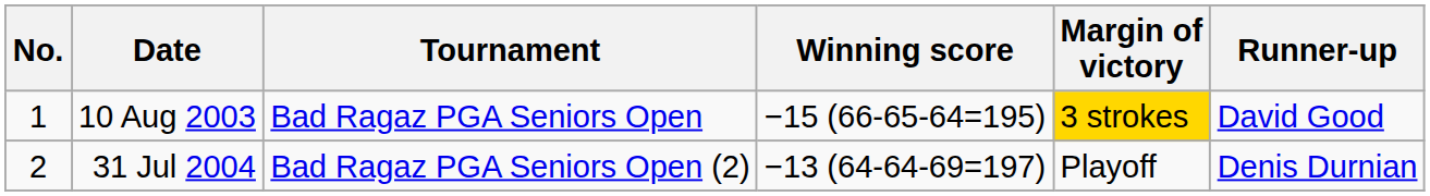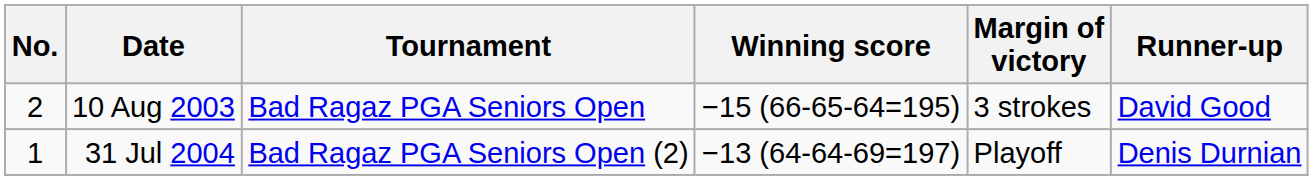 <table class="wikitable" style="font-size:95%;">
 <tr>
 <th>No.</th>
 <th>Date</th>
 <th>Tournament</th>
 <th>Winning score</th>
 <th>Margin of<br>victory</th>
 <th>Runner-up</th>
 </tr>
 <tr>
-<td align=center>1</td>
+<td align=center>2</td>
 <td align=right>10 Aug  <a href='#'>2003</a></td>
 <td><a href='#'>Bad Ragaz PGA Seniors Open</a></td>
 <td>−15 (66-65-64=195)</td>
-<td style="background: gold;">3 strokes</td>
+<td>3 strokes</td>
 <td> <a href='#'>David Good</a></td>
 </tr>
 <tr>
-<td align=center>2</td>
+<td align=center>1</td>
 <td align=right>31 Jul <a href='#'>2004</a></td>
 <td><a href='#'>Bad Ragaz PGA Seniors Open</a> (2)</td>
 <td>−13 (64-64-69=197)</td>
 <td>Playoff</td>
 <td> <a href='#'>Denis Durnian</a></td>
 </tr>
 </table>
